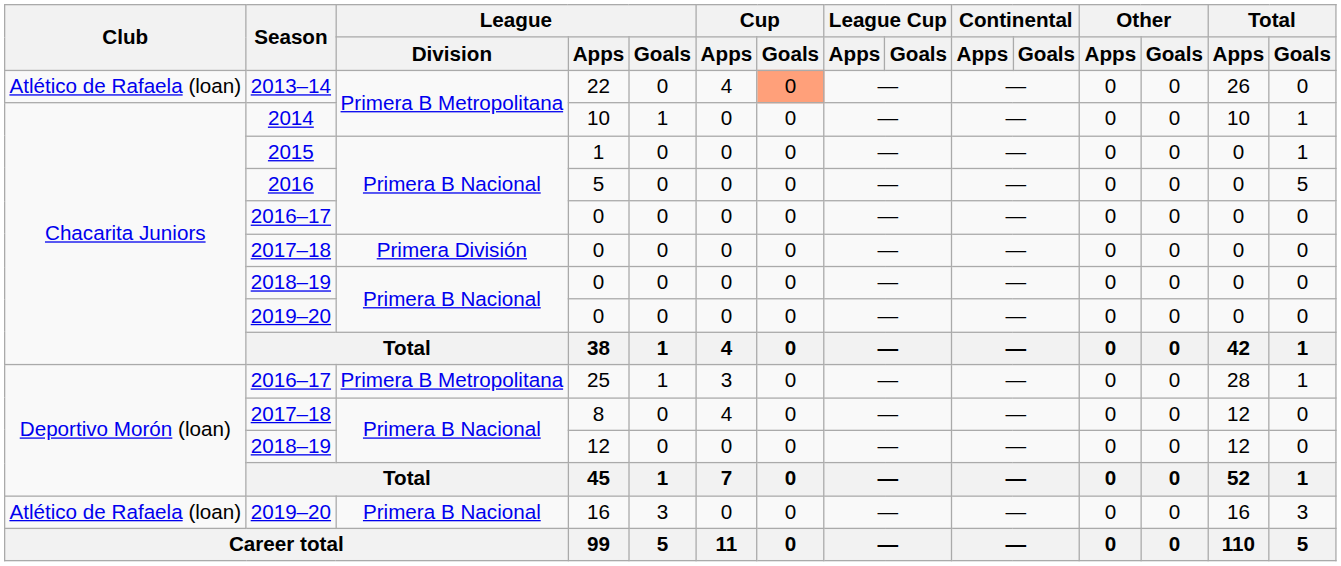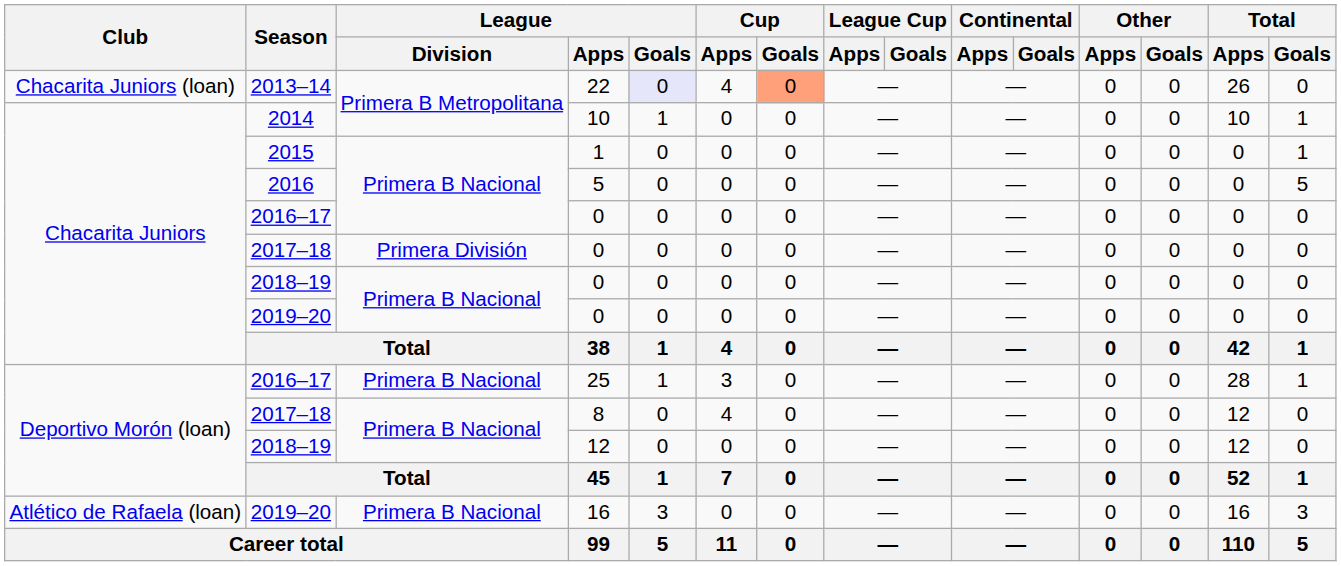 <table class="wikitable" style="text-align:center">
 <tr>
 <th rowspan="2">Club</th>
 <th rowspan="2">Season</th>
 <th colspan="3">League</th>
 <th colspan="2">Cup</th>
 <th colspan="2">League Cup</th>
 <th colspan="2">Continental</th>
 <th colspan="2">Other</th>
 <th colspan="2">Total</th>
 </tr>
 <tr>
 <th>Division</th>
 <th>Apps</th>
 <th>Goals</th>
 <th>Apps</th>
 <th>Goals</th>
 <th>Apps</th>
 <th>Goals</th>
 <th>Apps</th>
 <th>Goals</th>
 <th>Apps</th>
 <th>Goals</th>
 <th>Apps</th>
 <th>Goals</th>
 </tr>
 <tr>
-<td rowspan="1"><a href='#'>Atlético de Rafaela</a> (loan)</td>
+<td rowspan="1"><a href='#'>Chacarita Juniors</a> (loan)</td>
 <td><a href='#'>2013–14</a></td>
 <td rowspan="2"><a href='#'>Primera B Metropolitana</a></td>
 <td>22</td>
-<td>0</td>
+<td style="background: lavender;">0</td>
 <td>4</td>
 <td style="background: lightsalmon;">0</td>
 <td colspan="2">—</td>
 <td colspan="2">—</td>
 <td>0</td>
 <td>0</td>
 <td>26</td>
 <td>0</td>
 </tr>
 <tr>
 <td rowspan="8"><a href='#'>Chacarita Juniors</a></td>
 <td><a href='#'>2014</a></td>
 <td>10</td>
 <td>1</td>
 <td>0</td>
 <td>0</td>
 <td colspan="2">—</td>
 <td colspan="2">—</td>
 <td>0</td>
 <td>0</td>
 <td>10</td>
 <td>1</td>
 </tr>
 <tr>
 <td><a href='#'>2015</a></td>
 <td rowspan="3"><a href='#'>Primera B Nacional</a></td>
 <td>1</td>
 <td>0</td>
 <td>0</td>
 <td>0</td>
 <td colspan="2">—</td>
 <td colspan="2">—</td>
 <td>0</td>
 <td>0</td>
 <td>0</td>
 <td>1</td>
 </tr>
 <tr>
 <td><a href='#'>2016</a></td>
 <td>5</td>
 <td>0</td>
 <td>0</td>
 <td>0</td>
 <td colspan="2">—</td>
 <td colspan="2">—</td>
 <td>0</td>
 <td>0</td>
 <td>0</td>
 <td>5</td>
 </tr>
 <tr>
 <td><a href='#'>2016–17</a></td>
 <td>0</td>
 <td>0</td>
 <td>0</td>
 <td>0</td>
 <td colspan="2">—</td>
 <td colspan="2">—</td>
 <td>0</td>
 <td>0</td>
 <td>0</td>
 <td>0</td>
 </tr>
 <tr>
 <td><a href='#'>2017–18</a></td>
 <td rowspan="1"><a href='#'>Primera División</a></td>
 <td>0</td>
 <td>0</td>
 <td>0</td>
 <td>0</td>
 <td colspan="2">—</td>
 <td colspan="2">—</td>
 <td>0</td>
 <td>0</td>
 <td>0</td>
 <td>0</td>
 </tr>
 <tr>
 <td><a href='#'>2018–19</a></td>
 <td rowspan="2"><a href='#'>Primera B Nacional</a></td>
 <td>0</td>
 <td>0</td>
 <td>0</td>
 <td>0</td>
 <td colspan="2">—</td>
 <td colspan="2">—</td>
 <td>0</td>
 <td>0</td>
 <td>0</td>
 <td>0</td>
 </tr>
 <tr>
 <td><a href='#'>2019–20</a></td>
 <td>0</td>
 <td>0</td>
 <td>0</td>
 <td>0</td>
 <td colspan="2">—</td>
 <td colspan="2">—</td>
 <td>0</td>
 <td>0</td>
 <td>0</td>
 <td>0</td>
 </tr>
 <tr>
 <th colspan="2">Total</th>
 <th>38</th>
 <th>1</th>
 <th>4</th>
 <th>0</th>
 <th colspan="2">—</th>
 <th colspan="2">—</th>
 <th>0</th>
 <th>0</th>
 <th>42</th>
 <th>1</th>
 </tr>
 <tr>
 <td rowspan="4"><a href='#'>Deportivo Morón</a> (loan)</td>
 <td><a href='#'>2016–17</a></td>
-<td rowspan="1"><a href='#'>Primera B Metropolitana</a></td>
+<td rowspan="1"><a href='#'>Primera B Nacional</a></td>
 <td>25</td>
 <td>1</td>
 <td>3</td>
 <td>0</td>
 <td colspan="2">—</td>
 <td colspan="2">—</td>
 <td>0</td>
 <td>0</td>
 <td>28</td>
 <td>1</td>
 </tr>
 <tr>
 <td><a href='#'>2017–18</a></td>
 <td rowspan="2"><a href='#'>Primera B Nacional</a></td>
 <td>8</td>
 <td>0</td>
 <td>4</td>
 <td>0</td>
 <td colspan="2">—</td>
 <td colspan="2">—</td>
 <td>0</td>
 <td>0</td>
 <td>12</td>
 <td>0</td>
 </tr>
 <tr>
 <td><a href='#'>2018–19</a></td>
 <td>12</td>
 <td>0</td>
 <td>0</td>
 <td>0</td>
 <td colspan="2">—</td>
 <td colspan="2">—</td>
 <td>0</td>
 <td>0</td>
 <td>12</td>
 <td>0</td>
 </tr>
 <tr>
 <th colspan="2">Total</th>
 <th>45</th>
 <th>1</th>
 <th>7</th>
 <th>0</th>
 <th colspan="2">—</th>
 <th colspan="2">—</th>
 <th>0</th>
 <th>0</th>
 <th>52</th>
 <th>1</th>
 </tr>
 <tr>
 <td rowspan="1"><a href='#'>Atlético de Rafaela</a> (loan)</td>
 <td><a href='#'>2019–20</a></td>
 <td rowspan="1"><a href='#'>Primera B Nacional</a></td>
 <td>16</td>
 <td>3</td>
 <td>0</td>
 <td>0</td>
 <td colspan="2">—</td>
 <td colspan="2">—</td>
 <td>0</td>
 <td>0</td>
 <td>16</td>
 <td>3</td>
 </tr>
 <tr>
 <th colspan="3">Career total</th>
 <th>99</th>
 <th>5</th>
 <th>11</th>
 <th>0</th>
 <th colspan="2">—</th>
 <th colspan="2">—</th>
 <th>0</th>
 <th>0</th>
 <th>110</th>
 <th>5</th>
 </tr>
 </table>
